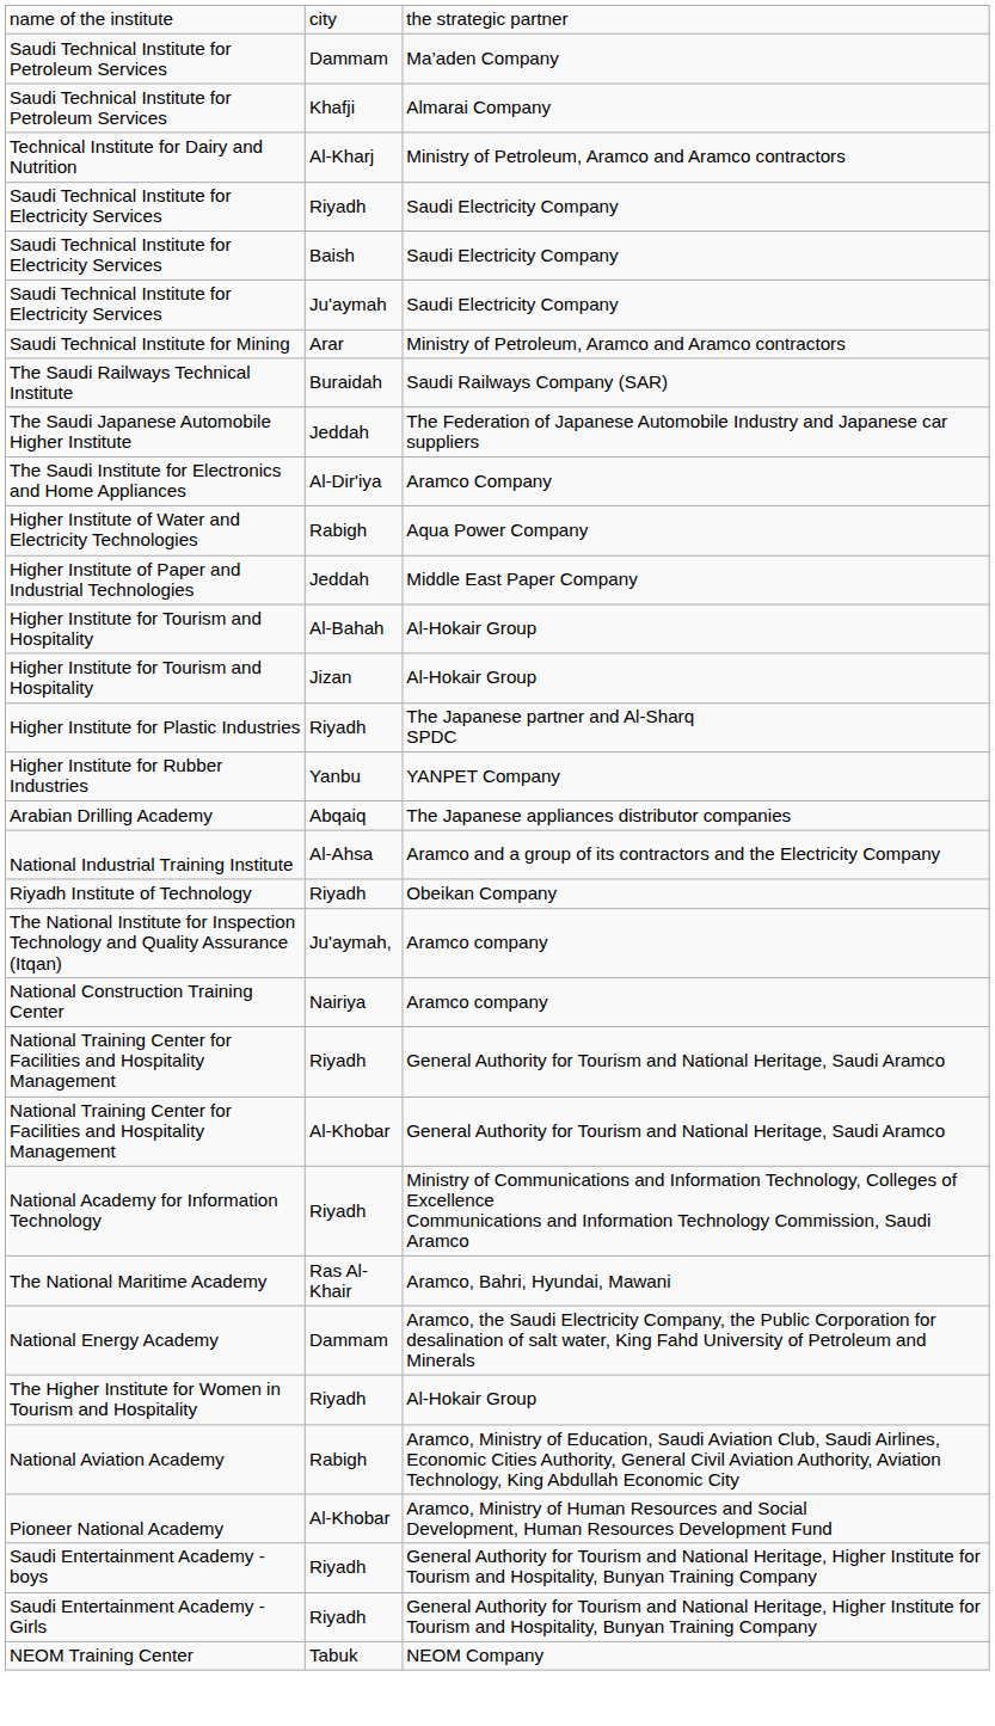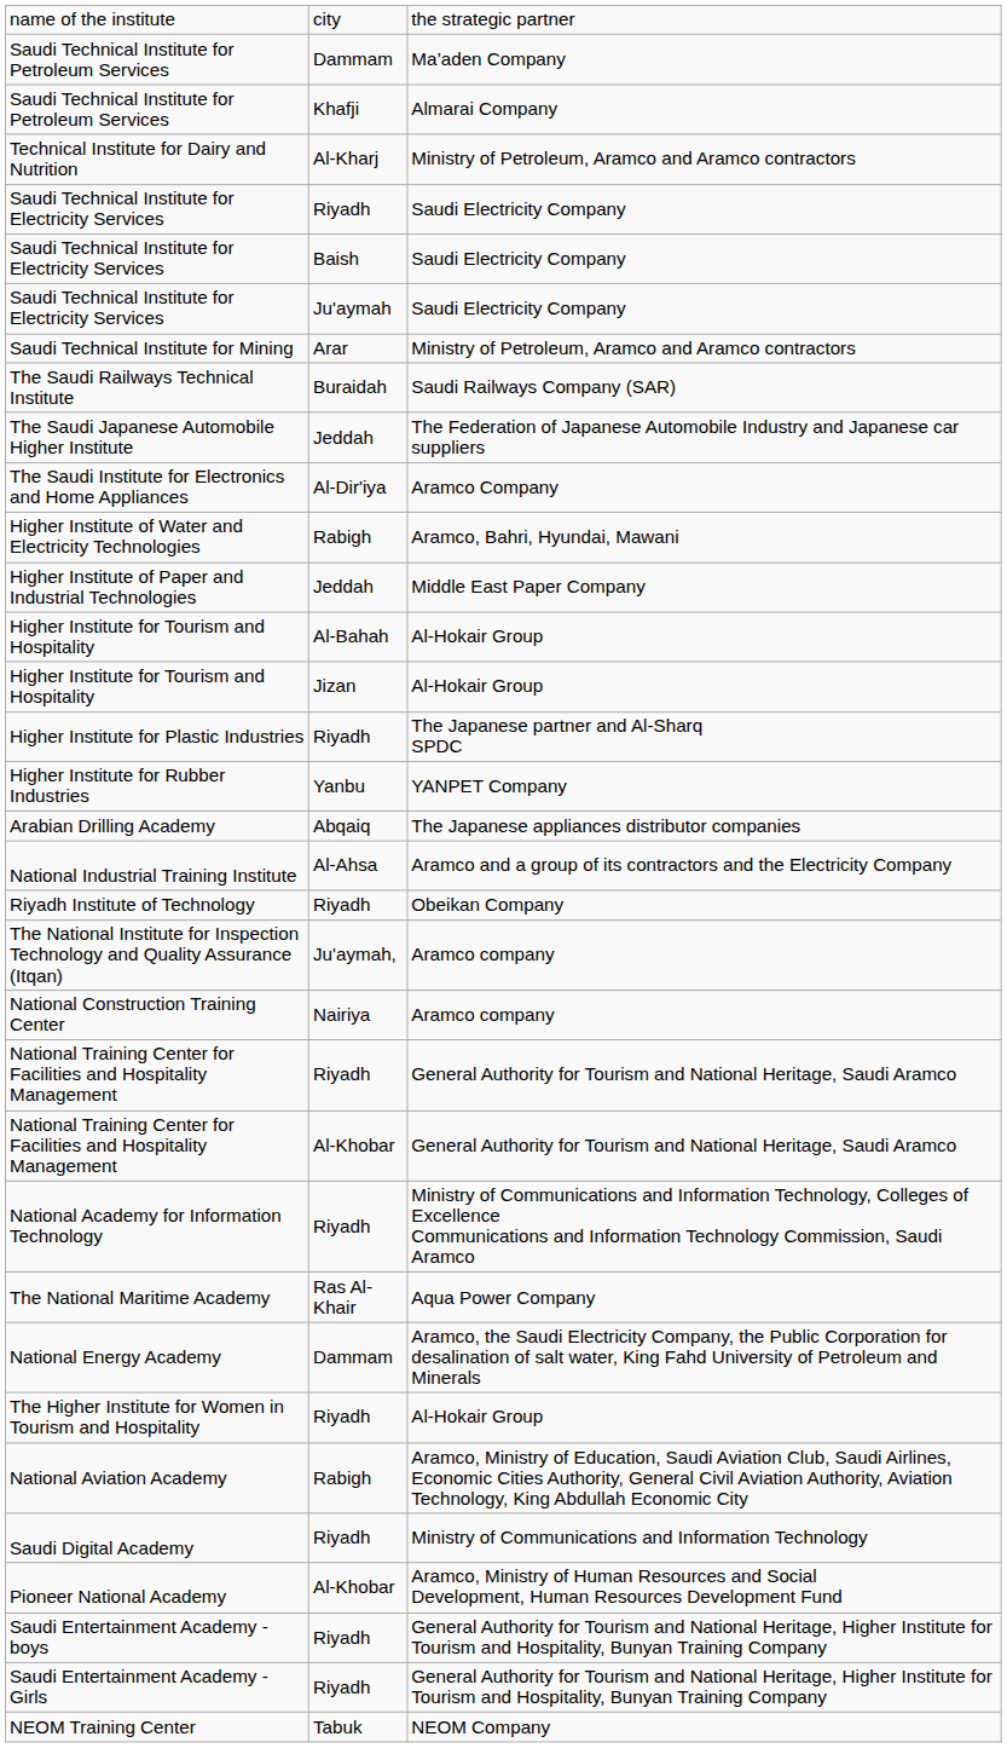 <table class="wikitable">
 <tr>
 <td>name of the institute</td>
 <td>city</td>
 <td>the strategic partner</td>
 </tr>
 <tr>
 <td>Saudi Technical Institute for Petroleum Services</td>
 <td>Dammam</td>
 <td>Ma’aden Company</td>
 </tr>
 <tr>
 <td>Saudi Technical Institute for Petroleum Services</td>
 <td>Khafji</td>
 <td>Almarai Company</td>
 </tr>
 <tr>
 <td>Technical   Institute for Dairy and Nutrition</td>
 <td>Al-Kharj</td>
 <td>Ministry   of Petroleum, Aramco and Aramco contractors</td>
 </tr>
 <tr>
 <td>Saudi   Technical Institute for Electricity Services</td>
 <td>Riyadh</td>
 <td>Saudi Electricity Company</td>
 </tr>
 <tr>
 <td>Saudi   Technical Institute for Electricity Services</td>
 <td>Baish</td>
 <td>Saudi Electricity Company</td>
 </tr>
 <tr>
 <td>Saudi   Technical Institute for Electricity Services</td>
 <td>Ju'aymah</td>
 <td>Saudi Electricity Company</td>
 </tr>
 <tr>
 <td>Saudi   Technical Institute for Mining</td>
 <td>Arar</td>
 <td>Ministry   of Petroleum, Aramco and Aramco contractors</td>
 </tr>
 <tr>
 <td>The   Saudi Railways Technical Institute</td>
 <td>Buraidah</td>
 <td>Saudi Railways Company (SAR)</td>
 </tr>
 <tr>
 <td>The   Saudi Japanese Automobile Higher Institute</td>
 <td>Jeddah</td>
 <td>The Federation of Japanese Automobile Industry and Japanese car   suppliers</td>
 </tr>
 <tr>
 <td>The   Saudi Institute for Electronics and Home Appliances</td>
 <td>Al-Dir'iya</td>
 <td>Aramco   Company</td>
 </tr>
 <tr>
 <td>Higher   Institute of Water and Electricity Technologies</td>
 <td>Rabigh</td>
-<td>Aqua Power Company</td>
+<td>Aramco,   Bahri, Hyundai, Mawani</td>
 </tr>
 <tr>
 <td>Higher   Institute of Paper and Industrial Technologies</td>
 <td>Jeddah</td>
 <td>Middle   East Paper Company</td>
 </tr>
 <tr>
 <td>Higher   Institute for Tourism and Hospitality</td>
 <td>Al-Bahah</td>
 <td>Al-Hokair   Group</td>
 </tr>
 <tr>
 <td>Higher   Institute for Tourism and Hospitality</td>
 <td>Jizan</td>
 <td>Al-Hokair   Group</td>
 </tr>
 <tr>
 <td>Higher   Institute for Plastic Industries</td>
 <td>Riyadh</td>
 <td>The Japanese   partner and Al-Sharq<br>SPDC</td>
 </tr>
 <tr>
 <td>Higher   Institute for Rubber Industries</td>
 <td>Yanbu</td>
 <td>YANPET   Company</td>
 </tr>
 <tr>
 <td>Arabian   Drilling Academy</td>
 <td>Abqaiq</td>
 <td>The   Japanese appliances distributor companies</td>
 </tr>
 <tr>
 <td><br>National   Industrial Training Institute</td>
 <td>Al-Ahsa</td>
 <td>Aramco   and a group of its contractors and the Electricity Company</td>
 </tr>
 <tr>
 <td>Riyadh   Institute of Technology</td>
 <td>Riyadh</td>
 <td>Obeikan   Company</td>
 </tr>
 <tr>
 <td>The   National Institute for Inspection Technology and Quality Assurance (Itqan)</td>
 <td>Ju'aymah,</td>
 <td>Aramco company</td>
 </tr>
 <tr>
 <td>National   Construction Training Center</td>
 <td>Nairiya</td>
 <td>Aramco company</td>
 </tr>
 <tr>
 <td>National   Training Center for Facilities and Hospitality Management</td>
 <td>Riyadh</td>
 <td>General   Authority for Tourism and National Heritage, Saudi Aramco</td>
 </tr>
 <tr>
 <td>National Training Center for Facilities and Hospitality   Management</td>
 <td>Al-Khobar</td>
 <td>General Authority for Tourism and National Heritage, Saudi   Aramco</td>
 </tr>
 <tr>
 <td>National   Academy for Information Technology</td>
 <td>Riyadh</td>
 <td>Ministry   of Communications and Information Technology, Colleges of Excellence<br>Communications   and Information Technology Commission, Saudi Aramco</td>
 </tr>
 <tr>
 <td>The   National Maritime Academy</td>
 <td>Ras Al-Khair</td>
-<td>Aramco,   Bahri, Hyundai, Mawani</td>
+<td>Aqua Power Company</td>
 </tr>
 <tr>
 <td>National   Energy Academy</td>
 <td>Dammam</td>
 <td>Aramco,   the Saudi Electricity Company, the Public Corporation for desalination of   salt water, King Fahd University of Petroleum and Minerals</td>
 </tr>
 <tr>
 <td>The   Higher Institute for Women in Tourism and Hospitality</td>
 <td>Riyadh</td>
 <td>Al-Hokair   Group</td>
 </tr>
 <tr>
 <td>National   Aviation Academy</td>
 <td>Rabigh</td>
 <td>Aramco,   Ministry of Education, Saudi Aviation Club, Saudi Airlines, Economic Cities   Authority, General Civil Aviation Authority, Aviation Technology, King   Abdullah Economic City</td>
+</tr>
+<tr>
+<td><br>Saudi   Digital Academy</td>
+<td>Riyadh</td>
+<td>Ministry of Communications and Information Technology</td>
 </tr>
 <tr>
 <td><br>Pioneer National Academy</td>
 <td>Al-Khobar</td>
 <td>Aramco,   Ministry of Human Resources and Social<br>Development,   Human Resources Development Fund</td>
 </tr>
 <tr>
 <td>Saudi   Entertainment Academy - boys</td>
 <td>Riyadh</td>
 <td>General Authority for Tourism and National Heritage, Higher   Institute for Tourism and Hospitality, Bunyan Training Company</td>
 </tr>
 <tr>
 <td>Saudi Entertainment Academy - Girls</td>
 <td>Riyadh</td>
 <td>General Authority for Tourism and National Heritage, Higher   Institute for Tourism and Hospitality, Bunyan Training Company</td>
 </tr>
 <tr>
 <td>NEOM   Training Center</td>
 <td>Tabuk</td>
 <td>NEOM Company</td>
 </tr>
 </table>
